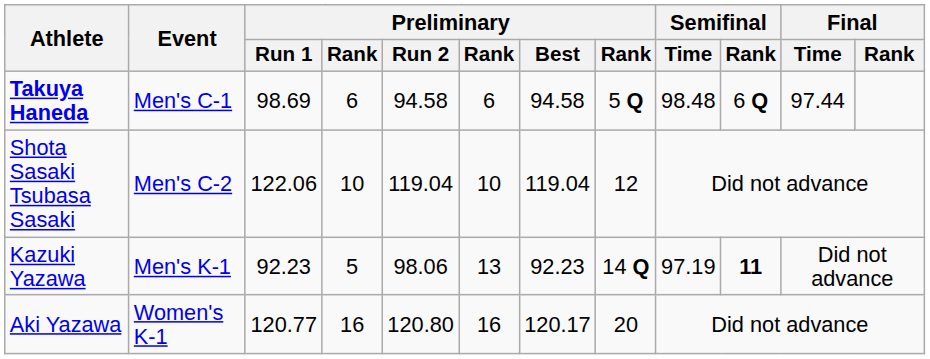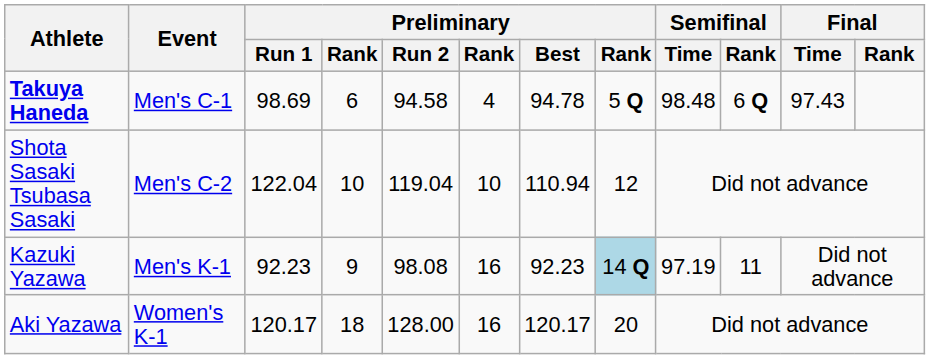 <table class="wikitable" style="font-size:90%">
 <tr>
 <th rowspan=2>Athlete</th>
 <th rowspan=2>Event</th>
 <th colspan=6>Preliminary</th>
 <th colspan=2>Semifinal</th>
 <th colspan=2>Final</th>
 </tr>
 <tr style="font-size:95%">
 <th>Run 1</th>
 <th>Rank</th>
 <th>Run 2</th>
 <th>Rank</th>
 <th>Best</th>
 <th>Rank</th>
 <th>Time</th>
 <th>Rank</th>
 <th>Time</th>
 <th>Rank</th>
 </tr>
 <tr align=center>
 <td align=left><strong><a href='#'>Takuya Haneda</a></strong></td>
 <td align=left><a href='#'>Men's C-1</a></td>
 <td>98.69</td>
 <td>6</td>
 <td>94.58</td>
-<td>6</td>
-<td>94.58</td>
+<td>4</td>
+<td>94.78</td>
 <td>5 <strong>Q</strong></td>
 <td>98.48</td>
 <td>6 <strong>Q</strong></td>
-<td>97.44</td>
+<td>97.43</td>
 <td></td>
 </tr>
 <tr align=center>
 <td align=left><a href='#'>Shota Sasaki</a><br><a href='#'>Tsubasa Sasaki</a></td>
 <td align=left><a href='#'>Men's C-2</a></td>
-<td>122.06</td>
+<td>122.04</td>
 <td>10</td>
 <td>119.04</td>
 <td>10</td>
-<td>119.04</td>
+<td>110.94</td>
 <td>12</td>
 <td colspan=4>Did not advance</td>
 </tr>
 <tr align=center>
 <td align=left><a href='#'>Kazuki Yazawa</a></td>
 <td align=left><a href='#'>Men's K-1</a></td>
 <td>92.23</td>
-<td>5</td>
-<td>98.06</td>
-<td>13</td>
+<td>9</td>
+<td>98.08</td>
+<td>16</td>
 <td>92.23</td>
-<td>14 <strong>Q</strong></td>
+<td style="background: lightblue;">14 <strong>Q</strong></td>
 <td>97.19</td>
-<td><strong>11</strong></td>
+<td>11</td>
 <td colspan=2>Did not advance</td>
 </tr>
 <tr align=center>
 <td align=left><a href='#'>Aki Yazawa</a></td>
 <td align=left><a href='#'>Women's K-1</a></td>
-<td>120.77</td>
-<td>16</td>
-<td>120.80</td>
+<td>120.17</td>
+<td>18</td>
+<td>128.00</td>
 <td>16</td>
 <td>120.17</td>
 <td>20</td>
 <td colspan=4>Did not advance</td>
 </tr>
 </table>
